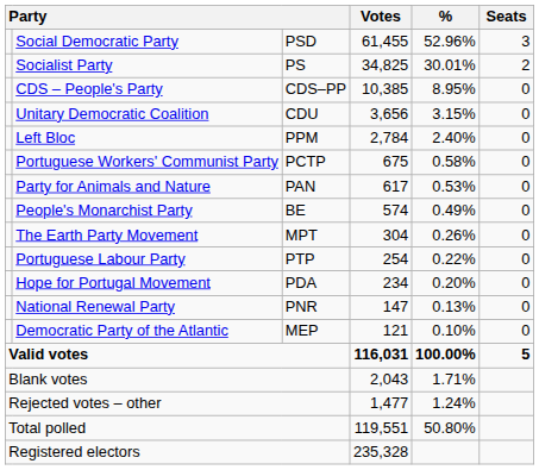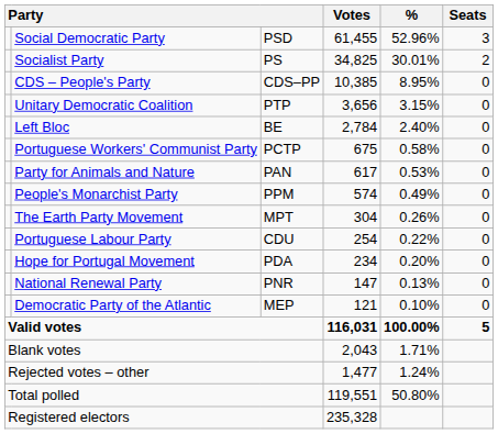 <table class="wikitable" border="1" style="text-align:right;">
 <tr>
 <th style="text-align:left;" colspan=3>Party</th>
 <th align=center width="50">Votes</th>
 <th align=center width="50">%</th>
 <th align=center width="50">Seats</th>
 </tr>
 <tr>
 <td></td>
 <td align=left><a href='#'>Social Democratic Party</a></td>
 <td align=left>PSD</td>
 <td>61,455</td>
 <td>52.96%</td>
 <td>3</td>
 </tr>
 <tr>
 <td></td>
 <td align=left><a href='#'>Socialist Party</a></td>
 <td align=left>PS</td>
 <td>34,825</td>
 <td>30.01%</td>
 <td>2</td>
 </tr>
 <tr>
 <td></td>
 <td align=left><a href='#'>CDS – People's Party</a></td>
 <td align=left style="white-space: nowrap;">CDS–PP</td>
 <td>10,385</td>
 <td>8.95%</td>
 <td>0</td>
 </tr>
 <tr>
 <td></td>
 <td align=left style="white-space: nowrap;"><a href='#'>Unitary Democratic Coalition</a></td>
-<td align=left>CDU</td>
+<td align=left>PTP</td>
 <td>3,656</td>
 <td>3.15%</td>
 <td>0</td>
 </tr>
 <tr>
 <td></td>
 <td align=left><a href='#'>Left Bloc</a></td>
-<td align=left>PPM</td>
+<td align=left>BE</td>
 <td>2,784</td>
 <td>2.40%</td>
 <td>0</td>
 </tr>
 <tr>
 <td></td>
 <td align=left><a href='#'>Portuguese Workers' Communist Party</a></td>
 <td align=left>PCTP</td>
 <td>675</td>
 <td>0.58%</td>
 <td>0</td>
 </tr>
 <tr>
 <td></td>
 <td align=left><a href='#'>Party for Animals and Nature</a></td>
 <td align=left>PAN</td>
 <td>617</td>
 <td>0.53%</td>
 <td>0</td>
 </tr>
 <tr>
 <td></td>
 <td align=left><a href='#'>People's Monarchist Party</a></td>
-<td align=left>BE</td>
+<td align=left>PPM</td>
 <td>574</td>
 <td>0.49%</td>
 <td>0</td>
 </tr>
 <tr>
 <td></td>
 <td align=left><a href='#'>The Earth Party Movement</a></td>
 <td align=left>MPT</td>
 <td>304</td>
 <td>0.26%</td>
 <td>0</td>
 </tr>
 <tr>
 <td></td>
 <td align=left><a href='#'>Portuguese Labour Party</a></td>
-<td align=left>PTP</td>
+<td align=left>CDU</td>
 <td>254</td>
 <td>0.22%</td>
 <td>0</td>
 </tr>
 <tr>
 <td></td>
 <td align=left><a href='#'>Hope for Portugal Movement</a></td>
 <td align=left>PDA</td>
 <td>234</td>
 <td>0.20%</td>
 <td>0</td>
 </tr>
 <tr>
 <td></td>
 <td align=left><a href='#'>National Renewal Party</a></td>
 <td align=left>PNR</td>
 <td>147</td>
 <td>0.13%</td>
 <td>0</td>
 </tr>
 <tr>
 <td></td>
 <td align=left><a href='#'>Democratic Party of the Atlantic</a></td>
 <td align=left>MEP</td>
 <td>121</td>
 <td>0.10%</td>
 <td>0</td>
 </tr>
 <tr style="font-weight:bold">
 <td align=left colspan=3>Valid votes</td>
 <td>116,031</td>
 <td>100.00%</td>
 <td>5</td>
 </tr>
 <tr>
 <td align=left colspan=3>Blank votes</td>
 <td>2,043</td>
 <td>1.71%</td>
 <td></td>
 </tr>
 <tr>
 <td align=left colspan=3>Rejected votes – other</td>
 <td>1,477</td>
 <td>1.24%</td>
 <td></td>
 </tr>
 <tr>
 <td align=left colspan=3>Total polled</td>
 <td>119,551</td>
 <td>50.80%</td>
 <td></td>
 </tr>
 <tr>
 <td align=left colspan=3>Registered electors</td>
 <td>235,328</td>
 <td></td>
 <td></td>
 </tr>
 </table>
